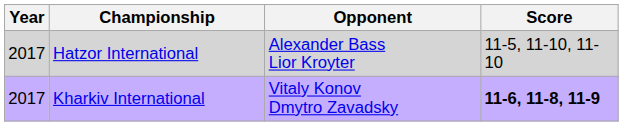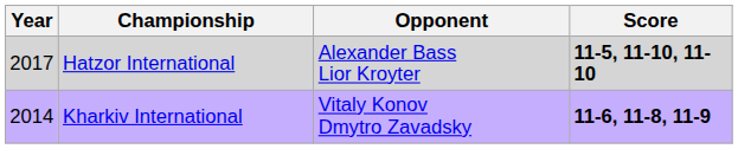 <table class="sortable wikitable">
 <tr>
 <th>Year</th>
 <th width=200>Championship</th>
 <th width=200>Opponent</th>
 <th width=125>Score</th>
 </tr>
 <tr bgcolor=#D5D5D5>
 <td>2017</td>
 <td><a href='#'>Hatzor International</a></td>
 <td> <a href='#'>Alexander Bass</a><br> <a href='#'>Lior Kroyter</a></td>
-<td>11-5, 11-10, 11-10</td>
+<td><strong>11-5, 11-10, 11-10</strong></td>
 </tr>
 <tr bgcolor=#C6AEFF>
-<td>2017</td>
+<td>2014</td>
 <td><a href='#'>Kharkiv International</a></td>
 <td> <a href='#'>Vitaly Konov</a><br> <a href='#'>Dmytro Zavadsky</a></td>
 <td><strong>11-6, 11-8, 11-9</strong></td>
 </tr>
 </table>
